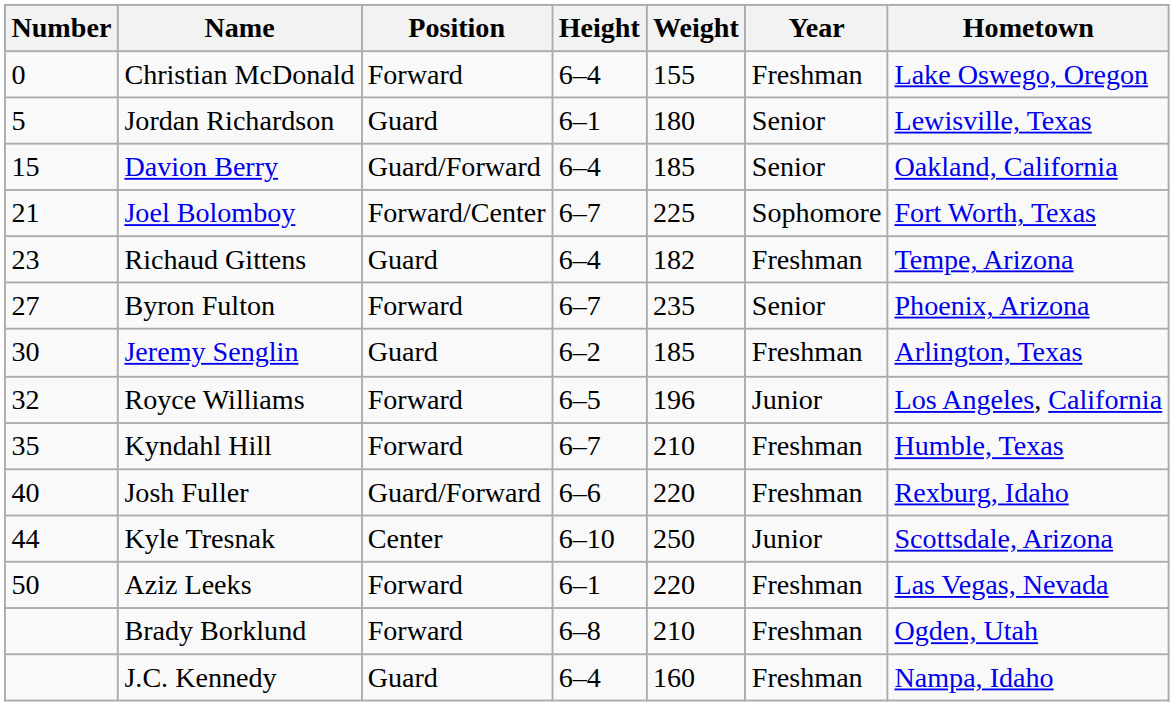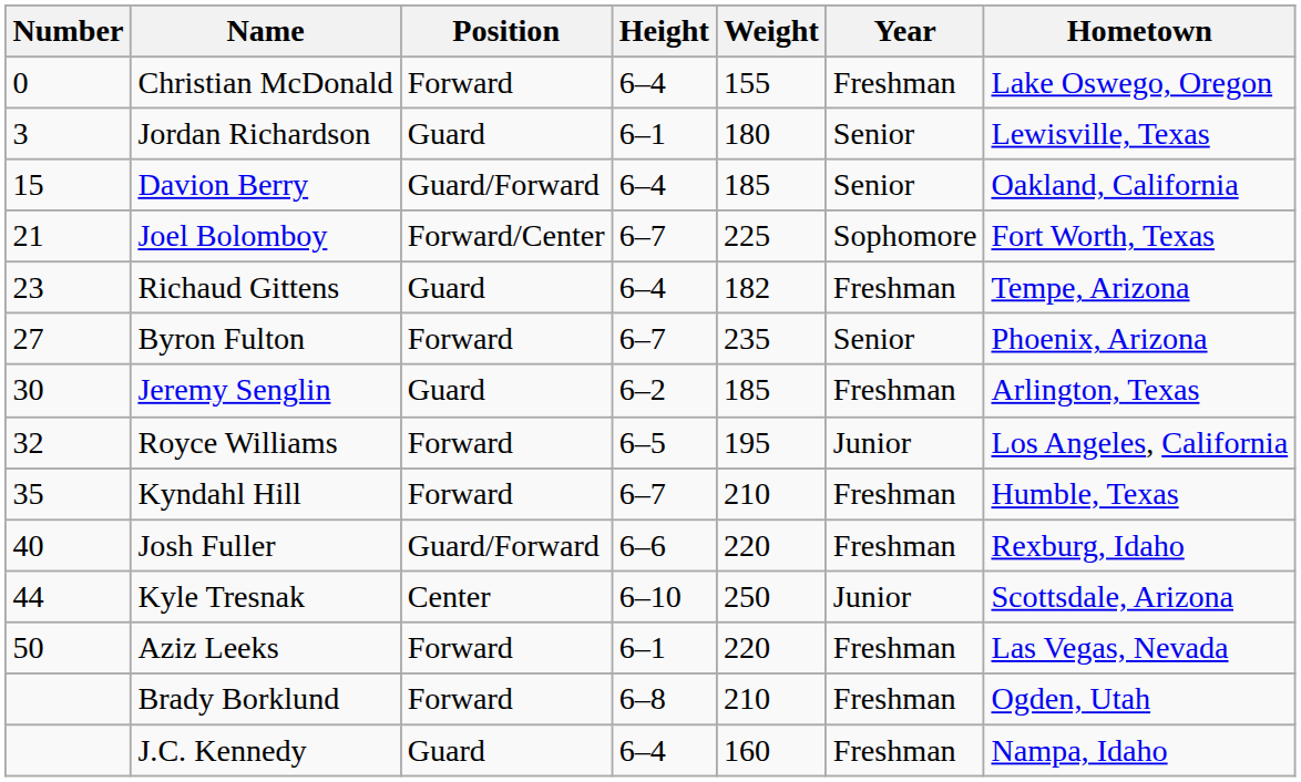 <table class="wikitable sortable" style="font-size: 95%;">
 <tr>
 <th>Number</th>
 <th>Name</th>
 <th>Position</th>
 <th>Height</th>
 <th>Weight</th>
 <th>Year</th>
 <th>Hometown</th>
 </tr>
 <tr>
 <td>0</td>
 <td>Christian McDonald</td>
 <td>Forward</td>
 <td>6–4</td>
 <td>155</td>
 <td>Freshman</td>
 <td><a href='#'>Lake Oswego, Oregon</a></td>
 </tr>
 <tr>
-<td>5</td>
+<td>3</td>
 <td>Jordan Richardson</td>
 <td>Guard</td>
 <td>6–1</td>
 <td>180</td>
 <td>Senior</td>
 <td><a href='#'>Lewisville, Texas</a></td>
 </tr>
 <tr>
 <td>15</td>
 <td><a href='#'>Davion Berry</a></td>
 <td>Guard/Forward</td>
 <td>6–4</td>
 <td>185</td>
 <td>Senior</td>
 <td><a href='#'>Oakland, California</a></td>
 </tr>
 <tr>
 <td>21</td>
 <td><a href='#'>Joel Bolomboy</a></td>
 <td>Forward/Center</td>
 <td>6–7</td>
 <td>225</td>
 <td>Sophomore</td>
 <td><a href='#'>Fort Worth, Texas</a></td>
 </tr>
 <tr>
 <td>23</td>
 <td>Richaud Gittens</td>
 <td>Guard</td>
 <td>6–4</td>
 <td>182</td>
 <td>Freshman</td>
 <td><a href='#'>Tempe, Arizona</a></td>
 </tr>
 <tr>
 <td>27</td>
 <td>Byron Fulton</td>
 <td>Forward</td>
 <td>6–7</td>
 <td>235</td>
 <td>Senior</td>
 <td><a href='#'>Phoenix, Arizona</a></td>
 </tr>
 <tr>
 <td>30</td>
 <td><a href='#'>Jeremy Senglin</a></td>
 <td>Guard</td>
 <td>6–2</td>
 <td>185</td>
 <td>Freshman</td>
 <td><a href='#'>Arlington, Texas</a></td>
 </tr>
 <tr>
 <td>32</td>
 <td>Royce Williams</td>
 <td>Forward</td>
 <td>6–5</td>
-<td>196</td>
+<td>195</td>
 <td>Junior</td>
 <td><a href='#'>Los Angeles</a>, <a href='#'>California</a></td>
 </tr>
 <tr>
 <td>35</td>
 <td>Kyndahl Hill</td>
 <td>Forward</td>
 <td>6–7</td>
 <td>210</td>
 <td>Freshman</td>
 <td><a href='#'>Humble, Texas</a></td>
 </tr>
 <tr>
 <td>40</td>
 <td>Josh Fuller</td>
 <td>Guard/Forward</td>
 <td>6–6</td>
 <td>220</td>
 <td>Freshman</td>
 <td><a href='#'>Rexburg, Idaho</a></td>
 </tr>
 <tr>
 <td>44</td>
 <td>Kyle Tresnak</td>
 <td>Center</td>
 <td>6–10</td>
 <td>250</td>
 <td>Junior</td>
 <td><a href='#'>Scottsdale, Arizona</a></td>
 </tr>
 <tr>
 <td>50</td>
 <td>Aziz Leeks</td>
 <td>Forward</td>
 <td>6–1</td>
 <td>220</td>
 <td>Freshman</td>
 <td><a href='#'>Las Vegas, Nevada</a></td>
 </tr>
 <tr>
 <td></td>
 <td>Brady Borklund</td>
 <td>Forward</td>
 <td>6–8</td>
 <td>210</td>
 <td>Freshman</td>
 <td><a href='#'>Ogden, Utah</a></td>
 </tr>
 <tr>
 <td></td>
 <td>J.C. Kennedy</td>
 <td>Guard</td>
 <td>6–4</td>
 <td>160</td>
 <td>Freshman</td>
 <td><a href='#'>Nampa, Idaho</a></td>
 </tr>
 </table>
